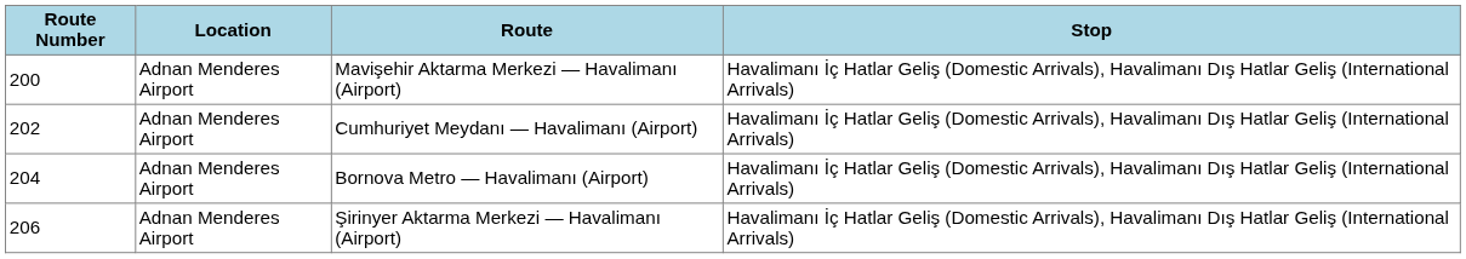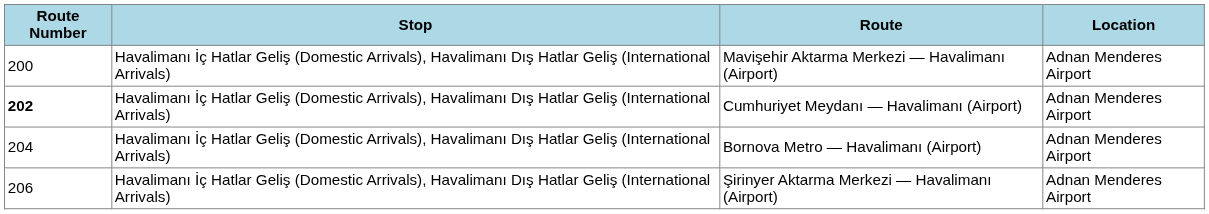 <table class="toccolours" cellpadding="3" border="1" style="margin:1em auto; border-collapse:collapse">
 <tr style="background:lightblue;">
 <th>Route Number</th>
+<th>Stop</th>
+<th>Route</th>
 <th>Location</th>
-<th>Route</th>
-<th>Stop</th>
 </tr>
 <tr>
 <td>200 </td>
+<td>Havalimanı İç Hatlar Geliş (Domestic Arrivals), Havalimanı Dış Hatlar Geliş (International Arrivals)</td>
+<td>Mavişehir Aktarma Merkezi — Havalimanı (Airport)</td>
 <td>Adnan Menderes Airport</td>
-<td>Mavişehir Aktarma Merkezi — Havalimanı (Airport)</td>
-<td>Havalimanı İç Hatlar Geliş (Domestic Arrivals), Havalimanı Dış Hatlar Geliş (International Arrivals)</td>
 </tr>
 <tr>
-<td>202 </td>
+<td><strong>202 </strong></td>
+<td>Havalimanı İç Hatlar Geliş (Domestic Arrivals), Havalimanı Dış Hatlar Geliş (International Arrivals)</td>
+<td>Cumhuriyet Meydanı — Havalimanı (Airport)</td>
 <td>Adnan Menderes Airport</td>
-<td>Cumhuriyet Meydanı — Havalimanı (Airport)</td>
-<td>Havalimanı İç Hatlar Geliş (Domestic Arrivals), Havalimanı Dış Hatlar Geliş (International Arrivals)</td>
 </tr>
 <tr>
 <td>204 </td>
+<td>Havalimanı İç Hatlar Geliş (Domestic Arrivals), Havalimanı Dış Hatlar Geliş (International Arrivals)</td>
+<td>Bornova Metro — Havalimanı (Airport)</td>
 <td>Adnan Menderes Airport</td>
-<td>Bornova Metro — Havalimanı (Airport)</td>
-<td>Havalimanı İç Hatlar Geliş (Domestic Arrivals), Havalimanı Dış Hatlar Geliş (International Arrivals)</td>
 </tr>
 <tr>
 <td>206 </td>
+<td>Havalimanı İç Hatlar Geliş (Domestic Arrivals), Havalimanı Dış Hatlar Geliş (International Arrivals)</td>
+<td>Şirinyer Aktarma Merkezi — Havalimanı (Airport)</td>
 <td>Adnan Menderes Airport</td>
-<td>Şirinyer Aktarma Merkezi — Havalimanı (Airport)</td>
-<td>Havalimanı İç Hatlar Geliş (Domestic Arrivals), Havalimanı Dış Hatlar Geliş (International Arrivals)</td>
 </tr>
 </table>
